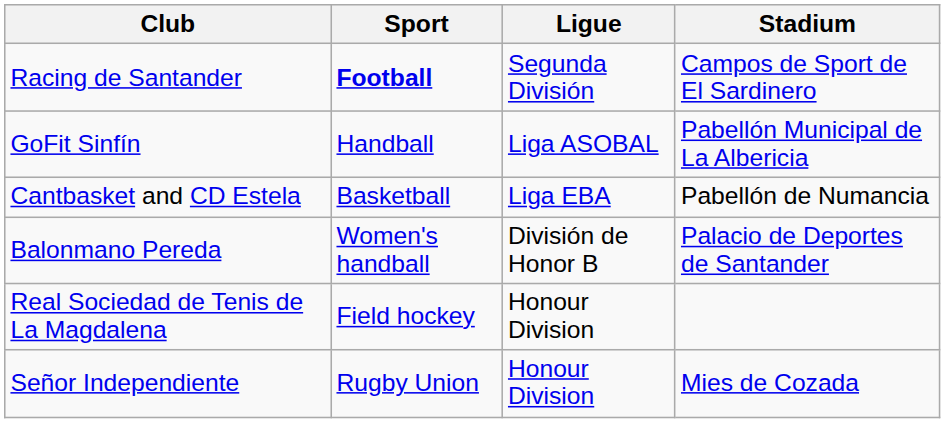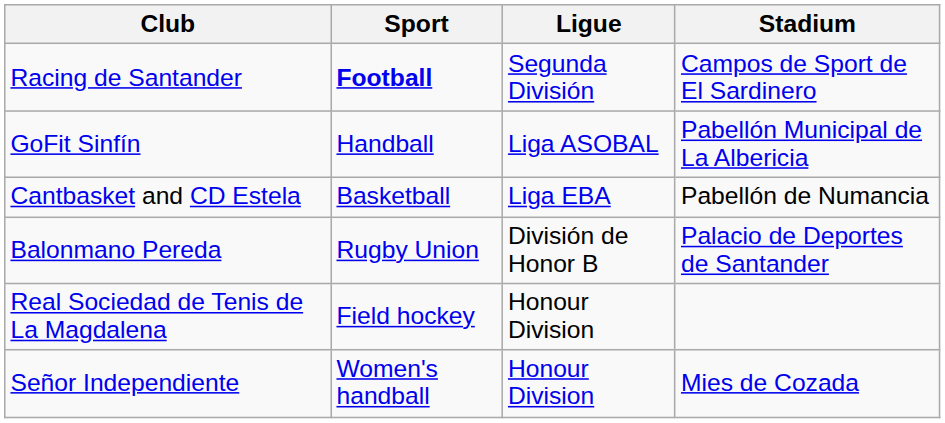 <table class="wikitable">
 <tr>
 <th>Club</th>
 <th>Sport</th>
 <th>Ligue</th>
 <th>Stadium</th>
 </tr>
 <tr>
 <td><a href='#'>Racing de Santander</a></td>
 <td><strong><a href='#'>Football</a></strong></td>
 <td><a href='#'>Segunda División</a></td>
 <td><a href='#'>Campos de Sport de El Sardinero</a></td>
 </tr>
 <tr>
 <td><a href='#'>GoFit Sinfín</a></td>
 <td><a href='#'>Handball</a></td>
 <td><a href='#'>Liga ASOBAL</a></td>
 <td><a href='#'>Pabellón Municipal de La Albericia</a></td>
 </tr>
 <tr>
 <td><a href='#'>Cantbasket</a> and <a href='#'>CD Estela</a></td>
 <td><a href='#'>Basketball</a></td>
 <td><a href='#'>Liga EBA</a></td>
 <td>Pabellón de Numancia</td>
 </tr>
 <tr>
 <td><a href='#'>Balonmano Pereda</a></td>
-<td><a href='#'>Women's handball</a></td>
+<td><a href='#'>Rugby Union</a></td>
 <td>División de Honor B</td>
 <td><a href='#'>Palacio de Deportes de Santander</a></td>
 </tr>
 <tr>
 <td><a href='#'>Real Sociedad de Tenis de La Magdalena</a></td>
 <td><a href='#'>Field hockey</a></td>
 <td>Honour Division</td>
 <td></td>
 </tr>
 <tr>
 <td><a href='#'>Señor Independiente</a></td>
-<td><a href='#'>Rugby Union</a></td>
+<td><a href='#'>Women's handball</a></td>
 <td><a href='#'>Honour Division</a></td>
 <td><a href='#'>Mies de Cozada</a></td>
 </tr>
 </table>
